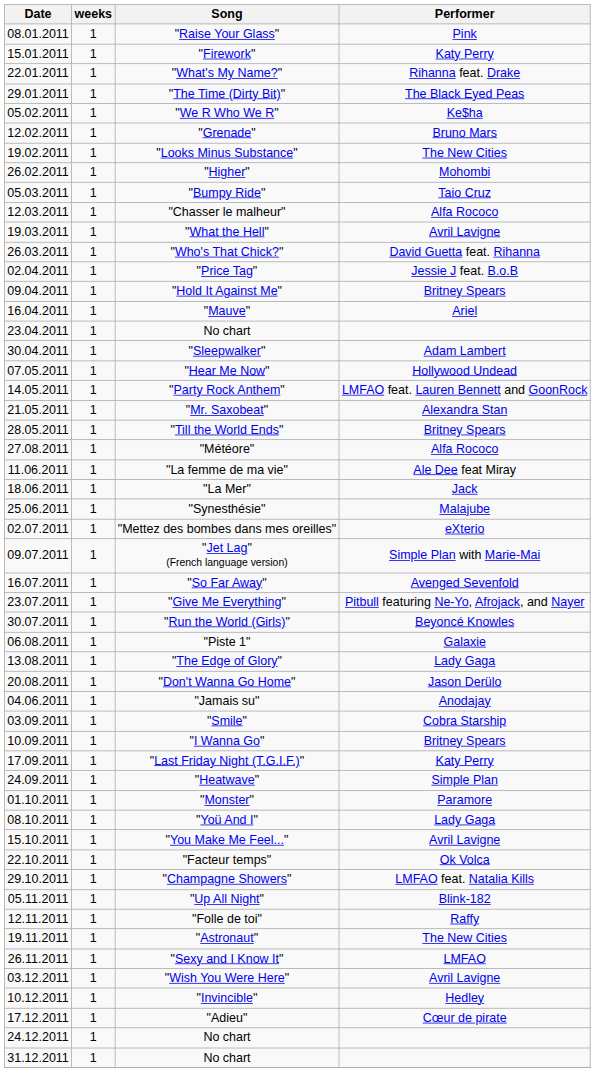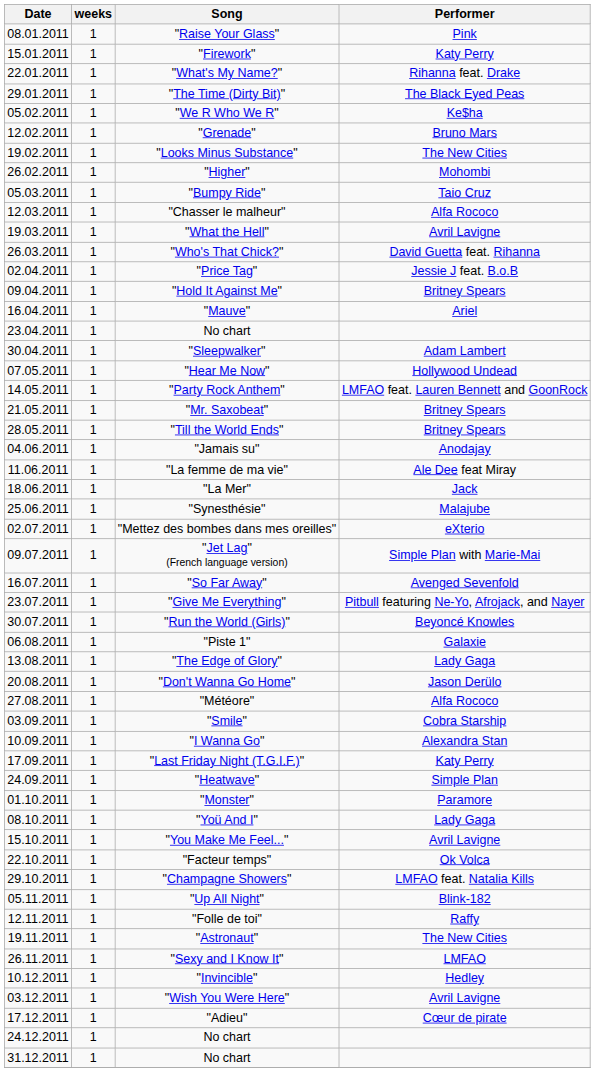 <table class="wikitable" style="text-align: center;">
 <tr>
 <th>Date</th>
 <th>weeks</th>
 <th>Song</th>
 <th>Performer</th>
 </tr>
 <tr>
 <td>08.01.2011</td>
 <td>1</td>
 <td>"<a href='#'>Raise Your Glass</a>"</td>
 <td><a href='#'>Pink</a></td>
 </tr>
 <tr>
 <td>15.01.2011</td>
 <td>1</td>
 <td>"<a href='#'>Firework</a>"</td>
 <td><a href='#'>Katy Perry</a></td>
 </tr>
 <tr>
 <td>22.01.2011</td>
 <td>1</td>
 <td>"<a href='#'>What's My Name?</a>"</td>
 <td><a href='#'>Rihanna</a> feat. <a href='#'>Drake</a></td>
 </tr>
 <tr>
 <td>29.01.2011</td>
 <td>1</td>
 <td>"<a href='#'>The Time (Dirty Bit)</a>"</td>
 <td><a href='#'>The Black Eyed Peas</a></td>
 </tr>
 <tr>
 <td>05.02.2011</td>
 <td>1</td>
 <td>"<a href='#'>We R Who We R</a>"</td>
 <td><a href='#'>Ke$ha</a></td>
 </tr>
 <tr>
 <td>12.02.2011</td>
 <td>1</td>
 <td>"<a href='#'>Grenade</a>"</td>
 <td><a href='#'>Bruno Mars</a></td>
 </tr>
 <tr>
 <td>19.02.2011</td>
 <td>1</td>
 <td>"<a href='#'>Looks Minus Substance</a>"</td>
 <td><a href='#'>The New Cities</a></td>
 </tr>
 <tr>
 <td>26.02.2011</td>
 <td>1</td>
 <td>"<a href='#'>Higher</a>"</td>
 <td><a href='#'>Mohombi</a></td>
 </tr>
 <tr>
 <td>05.03.2011</td>
 <td>1</td>
 <td>"<a href='#'>Bumpy Ride</a>"</td>
 <td><a href='#'>Taio Cruz</a></td>
 </tr>
 <tr>
 <td>12.03.2011</td>
 <td>1</td>
 <td>"Chasser le malheur"</td>
 <td><a href='#'>Alfa Rococo</a></td>
 </tr>
 <tr>
 <td>19.03.2011</td>
 <td>1</td>
 <td>"<a href='#'>What the Hell</a>"</td>
 <td><a href='#'>Avril Lavigne</a></td>
 </tr>
 <tr>
 <td>26.03.2011</td>
 <td>1</td>
 <td>"<a href='#'>Who's That Chick?</a>"</td>
 <td><a href='#'>David Guetta</a> feat. <a href='#'>Rihanna</a></td>
 </tr>
 <tr>
 <td>02.04.2011</td>
 <td>1</td>
 <td>"<a href='#'>Price Tag</a>"</td>
 <td><a href='#'>Jessie J</a> feat. <a href='#'>B.o.B</a></td>
 </tr>
 <tr>
 <td>09.04.2011</td>
 <td>1</td>
 <td>"<a href='#'>Hold It Against Me</a>"</td>
 <td><a href='#'>Britney Spears</a></td>
 </tr>
 <tr>
 <td>16.04.2011</td>
 <td>1</td>
 <td>"<a href='#'>Mauve</a>"</td>
 <td><a href='#'>Ariel</a></td>
 </tr>
 <tr>
 <td>23.04.2011</td>
 <td>1</td>
 <td>No chart</td>
 <td></td>
 </tr>
 <tr>
 <td>30.04.2011</td>
 <td>1</td>
 <td>"<a href='#'>Sleepwalker</a>"</td>
 <td><a href='#'>Adam Lambert</a></td>
 </tr>
 <tr>
 <td>07.05.2011</td>
 <td>1</td>
 <td>"<a href='#'>Hear Me Now</a>"</td>
 <td><a href='#'>Hollywood Undead</a></td>
 </tr>
 <tr>
 <td>14.05.2011</td>
 <td>1</td>
 <td>"<a href='#'>Party Rock Anthem</a>"</td>
 <td><a href='#'>LMFAO</a> feat. <a href='#'>Lauren Bennett</a> and <a href='#'>GoonRock</a></td>
 </tr>
 <tr>
 <td>21.05.2011</td>
 <td>1</td>
 <td>"<a href='#'>Mr. Saxobeat</a>"</td>
-<td><a href='#'>Alexandra Stan</a></td>
+<td><a href='#'>Britney Spears</a></td>
 </tr>
 <tr>
 <td>28.05.2011</td>
 <td>1</td>
 <td>"<a href='#'>Till the World Ends</a>"</td>
 <td><a href='#'>Britney Spears</a></td>
 </tr>
 <tr>
-<td>27.08.2011</td>
+<td>04.06.2011</td>
 <td>1</td>
-<td>"Météore"</td>
-<td><a href='#'>Alfa Rococo</a></td>
+<td>"Jamais su"</td>
+<td><a href='#'>Anodajay</a></td>
 </tr>
 <tr>
 <td>11.06.2011</td>
 <td>1</td>
 <td>"La femme de ma vie"</td>
 <td><a href='#'>Ale Dee</a> feat Miray</td>
 </tr>
 <tr>
 <td>18.06.2011</td>
 <td>1</td>
 <td>"La Mer"</td>
 <td><a href='#'>Jack</a></td>
 </tr>
 <tr>
 <td>25.06.2011</td>
 <td>1</td>
 <td>"Synesthésie"</td>
 <td><a href='#'>Malajube</a></td>
 </tr>
 <tr>
 <td>02.07.2011</td>
 <td>1</td>
 <td>"Mettez des bombes dans mes oreilles"</td>
 <td><a href='#'>eXterio</a></td>
 </tr>
 <tr>
 <td>09.07.2011</td>
 <td>1</td>
 <td>"<a href='#'>Jet Lag</a>" <br><small>(French language version)</small></td>
 <td><a href='#'>Simple Plan</a> with <a href='#'>Marie-Mai</a></td>
 </tr>
 <tr>
 <td>16.07.2011</td>
 <td>1</td>
 <td>"<a href='#'>So Far Away</a>"</td>
 <td><a href='#'>Avenged Sevenfold</a></td>
 </tr>
 <tr>
 <td>23.07.2011</td>
 <td>1</td>
 <td>"<a href='#'>Give Me Everything</a>"</td>
 <td><a href='#'>Pitbull</a> featuring <a href='#'>Ne-Yo</a>, <a href='#'>Afrojack</a>, and <a href='#'>Nayer</a></td>
 </tr>
 <tr>
 <td>30.07.2011</td>
 <td>1</td>
 <td>"<a href='#'>Run the World (Girls)</a>"</td>
 <td><a href='#'>Beyoncé Knowles</a></td>
 </tr>
 <tr>
 <td>06.08.2011</td>
 <td>1</td>
 <td>"Piste 1"</td>
 <td><a href='#'>Galaxie</a></td>
 </tr>
 <tr>
 <td>13.08.2011</td>
 <td>1</td>
 <td>"<a href='#'>The Edge of Glory</a>"</td>
 <td><a href='#'>Lady Gaga</a></td>
 </tr>
 <tr>
 <td>20.08.2011</td>
 <td>1</td>
 <td>"<a href='#'>Don't Wanna Go Home</a>"</td>
 <td><a href='#'>Jason Derülo</a></td>
 </tr>
 <tr>
-<td>04.06.2011</td>
+<td>27.08.2011</td>
 <td>1</td>
-<td>"Jamais su"</td>
-<td><a href='#'>Anodajay</a></td>
+<td>"Météore"</td>
+<td><a href='#'>Alfa Rococo</a></td>
 </tr>
 <tr>
 <td>03.09.2011</td>
 <td>1</td>
 <td>"<a href='#'>Smile</a>"</td>
 <td><a href='#'>Cobra Starship</a></td>
 </tr>
 <tr>
 <td>10.09.2011</td>
 <td>1</td>
 <td>"<a href='#'>I Wanna Go</a>"</td>
-<td><a href='#'>Britney Spears</a></td>
+<td><a href='#'>Alexandra Stan</a></td>
 </tr>
 <tr>
 <td>17.09.2011</td>
 <td>1</td>
 <td>"<a href='#'>Last Friday Night (T.G.I.F.)</a>"</td>
 <td><a href='#'>Katy Perry</a></td>
 </tr>
 <tr>
 <td>24.09.2011</td>
 <td>1</td>
 <td>"<a href='#'>Heatwave</a>"</td>
 <td><a href='#'>Simple Plan</a></td>
 </tr>
 <tr>
 <td>01.10.2011</td>
 <td>1</td>
 <td>"<a href='#'>Monster</a>"</td>
 <td><a href='#'>Paramore</a></td>
 </tr>
 <tr>
 <td>08.10.2011</td>
 <td>1</td>
 <td>"<a href='#'>Yoü And I</a>"</td>
 <td><a href='#'>Lady Gaga</a></td>
 </tr>
 <tr>
 <td>15.10.2011</td>
 <td>1</td>
 <td>"<a href='#'>You Make Me Feel...</a>"</td>
 <td><a href='#'>Avril Lavigne</a></td>
 </tr>
 <tr>
 <td>22.10.2011</td>
 <td>1</td>
 <td>"Facteur temps"</td>
 <td><a href='#'>Ok Volca</a></td>
 </tr>
 <tr>
 <td>29.10.2011</td>
 <td>1</td>
 <td>"<a href='#'>Champagne Showers</a>"</td>
 <td><a href='#'>LMFAO</a> feat. <a href='#'>Natalia Kills</a></td>
 </tr>
 <tr>
 <td>05.11.2011</td>
 <td>1</td>
 <td>"<a href='#'>Up All Night</a>"</td>
 <td><a href='#'>Blink-182</a></td>
 </tr>
 <tr>
 <td>12.11.2011</td>
 <td>1</td>
 <td>"Folle de toi"</td>
 <td><a href='#'>Raffy</a></td>
 </tr>
 <tr>
 <td>19.11.2011</td>
 <td>1</td>
 <td>"<a href='#'>Astronaut</a>"</td>
 <td><a href='#'>The New Cities</a></td>
 </tr>
 <tr>
 <td>26.11.2011</td>
 <td>1</td>
 <td>"<a href='#'>Sexy and I Know It</a>"</td>
 <td><a href='#'>LMFAO</a></td>
 </tr>
 <tr>
+<td>10.12.2011</td>
+<td>1</td>
+<td>"<a href='#'>Invincible</a>"</td>
+<td><a href='#'>Hedley</a></td>
+</tr>
+<tr>
 <td>03.12.2011</td>
 <td>1</td>
 <td>"<a href='#'>Wish You Were Here</a>"</td>
 <td><a href='#'>Avril Lavigne</a></td>
-</tr>
-<tr>
-<td>10.12.2011</td>
-<td>1</td>
-<td>"<a href='#'>Invincible</a>"</td>
-<td><a href='#'>Hedley</a></td>
 </tr>
 <tr>
 <td>17.12.2011</td>
 <td>1</td>
 <td>"Adieu"</td>
 <td><a href='#'>Cœur de pirate</a></td>
 </tr>
 <tr>
 <td>24.12.2011</td>
 <td>1</td>
 <td>No chart</td>
 <td></td>
 </tr>
 <tr>
 <td>31.12.2011</td>
 <td>1</td>
 <td>No chart</td>
 <td></td>
 </tr>
 <tr>
 </tr>
 </table>
